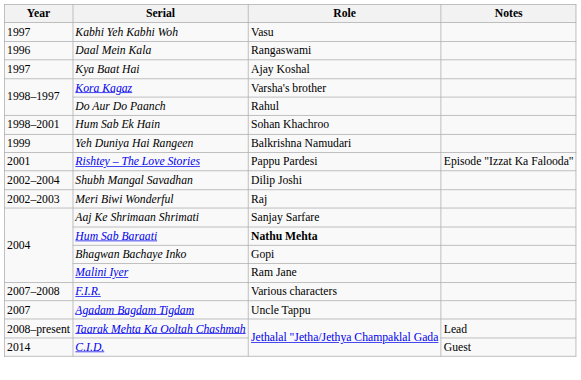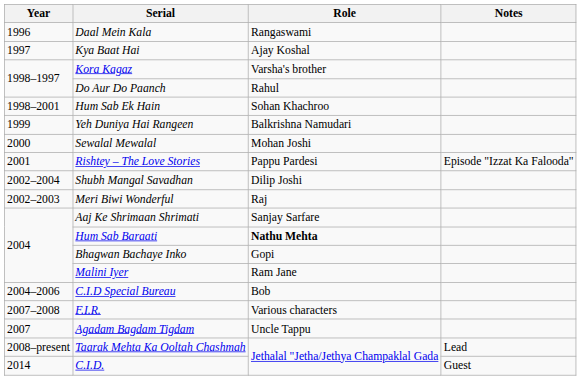 <table class="wikitable">
 <tr>
 <th>Year</th>
 <th>Serial</th>
 <th>Role</th>
 <th>Notes</th>
-</tr>
-<tr>
-<td>1997</td>
-<td><em>Kabhi Yeh Kabhi Woh</em></td>
-<td>Vasu</td>
-<td></td>
 </tr>
 <tr>
 <td>1996</td>
 <td><em>Daal Mein Kala</em></td>
 <td>Rangaswami</td>
 <td></td>
 </tr>
 <tr>
 <td>1997</td>
 <td><em>Kya Baat Hai</em></td>
 <td>Ajay Koshal</td>
 <td></td>
 </tr>
 <tr>
 <td rowspan="2">1998–1997</td>
 <td><em><a href='#'>Kora Kagaz</a></em></td>
 <td>Varsha's brother</td>
 <td></td>
 </tr>
 <tr>
 <td><em>Do Aur Do Paanch</em></td>
 <td>Rahul</td>
 <td></td>
 </tr>
 <tr>
 <td>1998–2001</td>
 <td><em>Hum Sab Ek Hain</em></td>
 <td>Sohan Khachroo</td>
 <td></td>
 </tr>
 <tr>
 <td>1999</td>
 <td><em>Yeh Duniya Hai Rangeen</em></td>
 <td>Balkrishna Namudari</td>
+<td></td>
+</tr>
+<tr>
+<td>2000</td>
+<td><em>Sewalal Mewalal</em></td>
+<td>Mohan Joshi</td>
 <td></td>
 </tr>
 <tr>
 <td>2001</td>
 <td><em><a href='#'>Rishtey – The Love Stories</a></em></td>
 <td>Pappu Pardesi</td>
 <td>Episode "Izzat Ka Falooda"</td>
 </tr>
 <tr>
 <td>2002–2004</td>
 <td><em>Shubh Mangal Savadhan</em></td>
 <td>Dilip Joshi</td>
 <td></td>
 </tr>
 <tr>
 <td>2002–2003</td>
 <td><em>Meri Biwi Wonderful</em></td>
 <td>Raj</td>
 <td></td>
 </tr>
 <tr>
 <td rowspan="4">2004</td>
 <td><em>Aaj Ke Shrimaan Shrimati</em></td>
 <td>Sanjay Sarfare</td>
 <td></td>
 </tr>
 <tr>
 <td><em><a href='#'>Hum Sab Baraati</a></em></td>
 <td><strong>Nathu Mehta</strong></td>
 <td></td>
 </tr>
 <tr>
 <td><em>Bhagwan Bachaye Inko</em></td>
 <td>Gopi</td>
 <td></td>
 </tr>
 <tr>
 <td><em><a href='#'>Malini Iyer</a></em></td>
 <td>Ram Jane</td>
 <td></td>
 </tr>
 <tr>
+<td>2004–2006</td>
+<td><em><a href='#'>C.I.D Special Bureau</a></em></td>
+<td>Bob</td>
+<td></td>
+</tr>
+<tr>
 <td>2007–2008</td>
 <td><em><a href='#'>F.I.R.</a></em></td>
 <td>Various characters</td>
 <td></td>
 </tr>
 <tr>
 <td>2007</td>
 <td><em><a href='#'>Agadam Bagdam Tigdam</a></em></td>
 <td>Uncle Tappu</td>
 <td></td>
 </tr>
 <tr>
 <td>2008–present</td>
 <td><em><a href='#'>Taarak Mehta Ka Ooltah Chashmah</a></em></td>
 <td rowspan="2"><a href='#'>Jethalal "Jetha/Jethya Champaklal Gada</a></td>
 <td>Lead</td>
 </tr>
 <tr>
 <td>2014</td>
 <td><em><a href='#'>C.I.D.</a></em></td>
 <td>Guest</td>
 </tr>
 </table>
